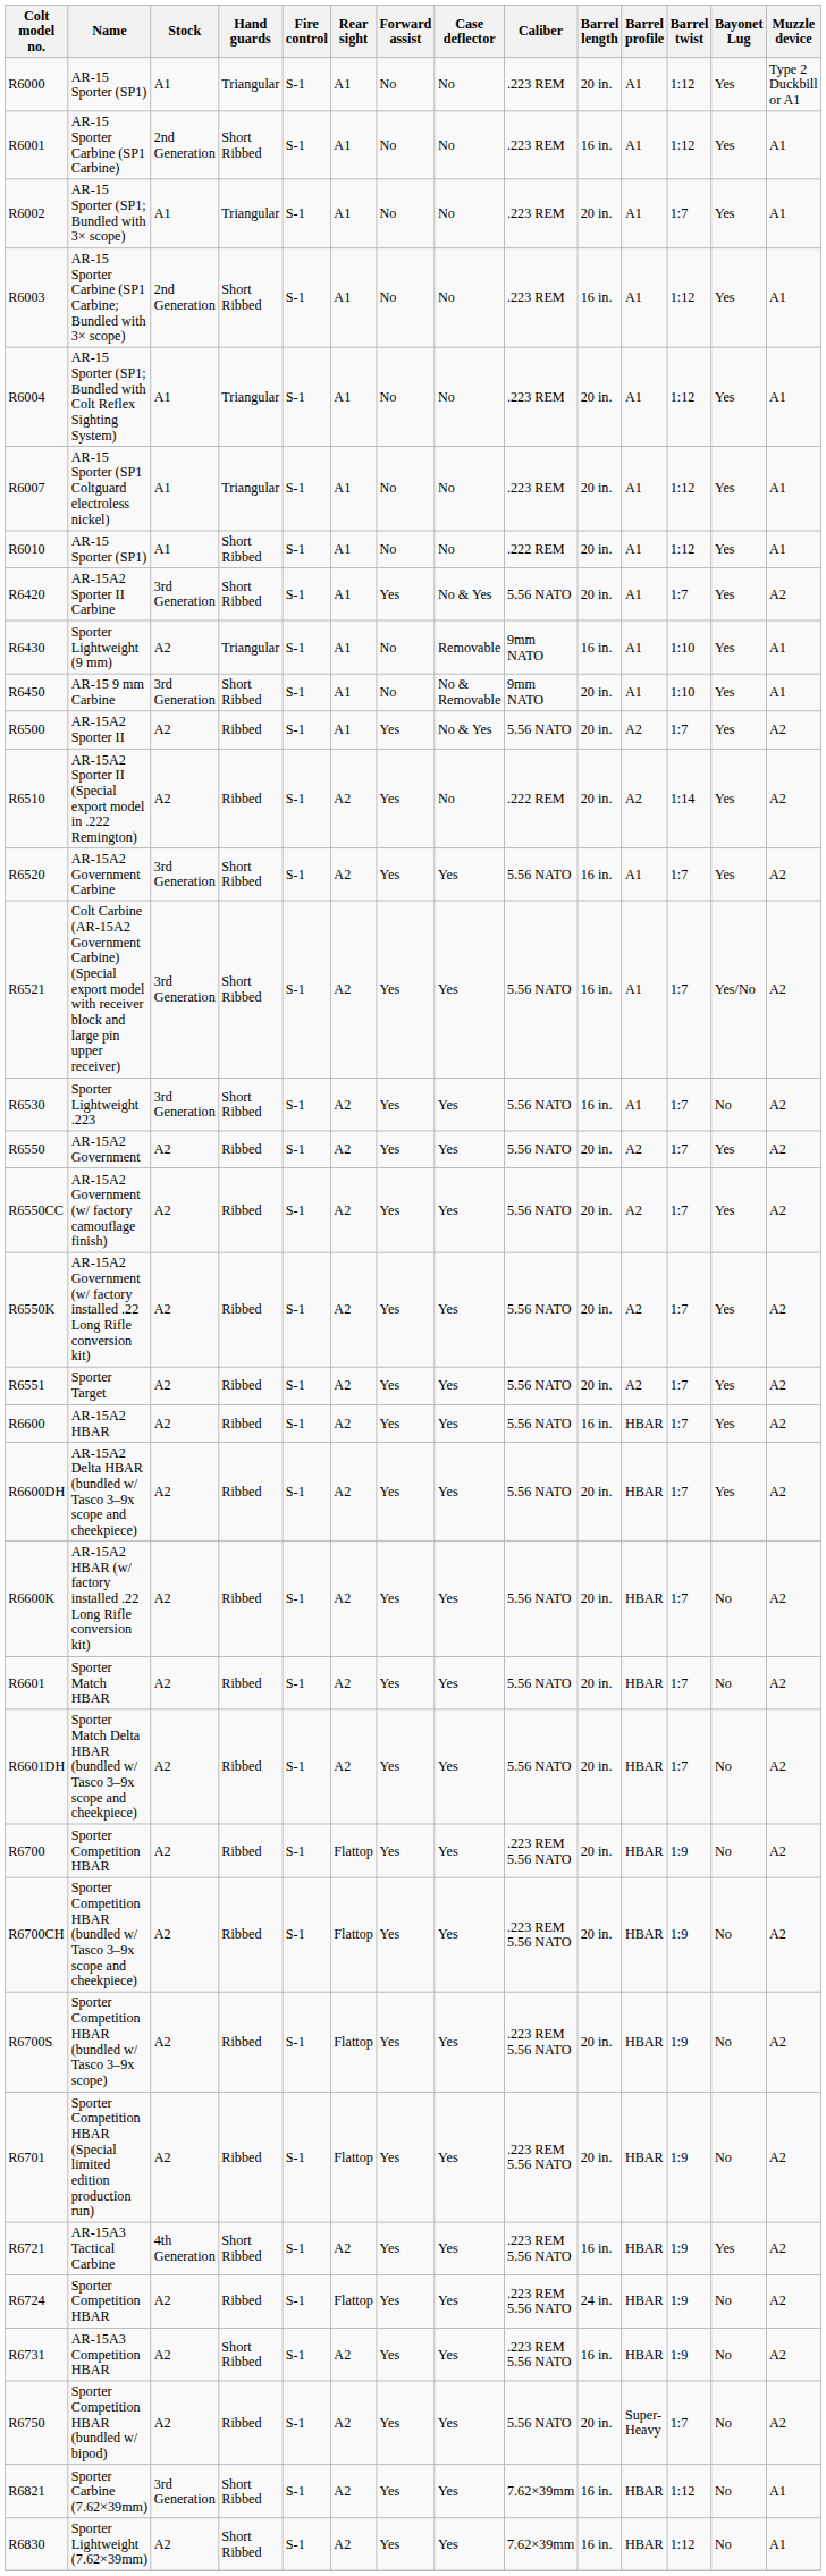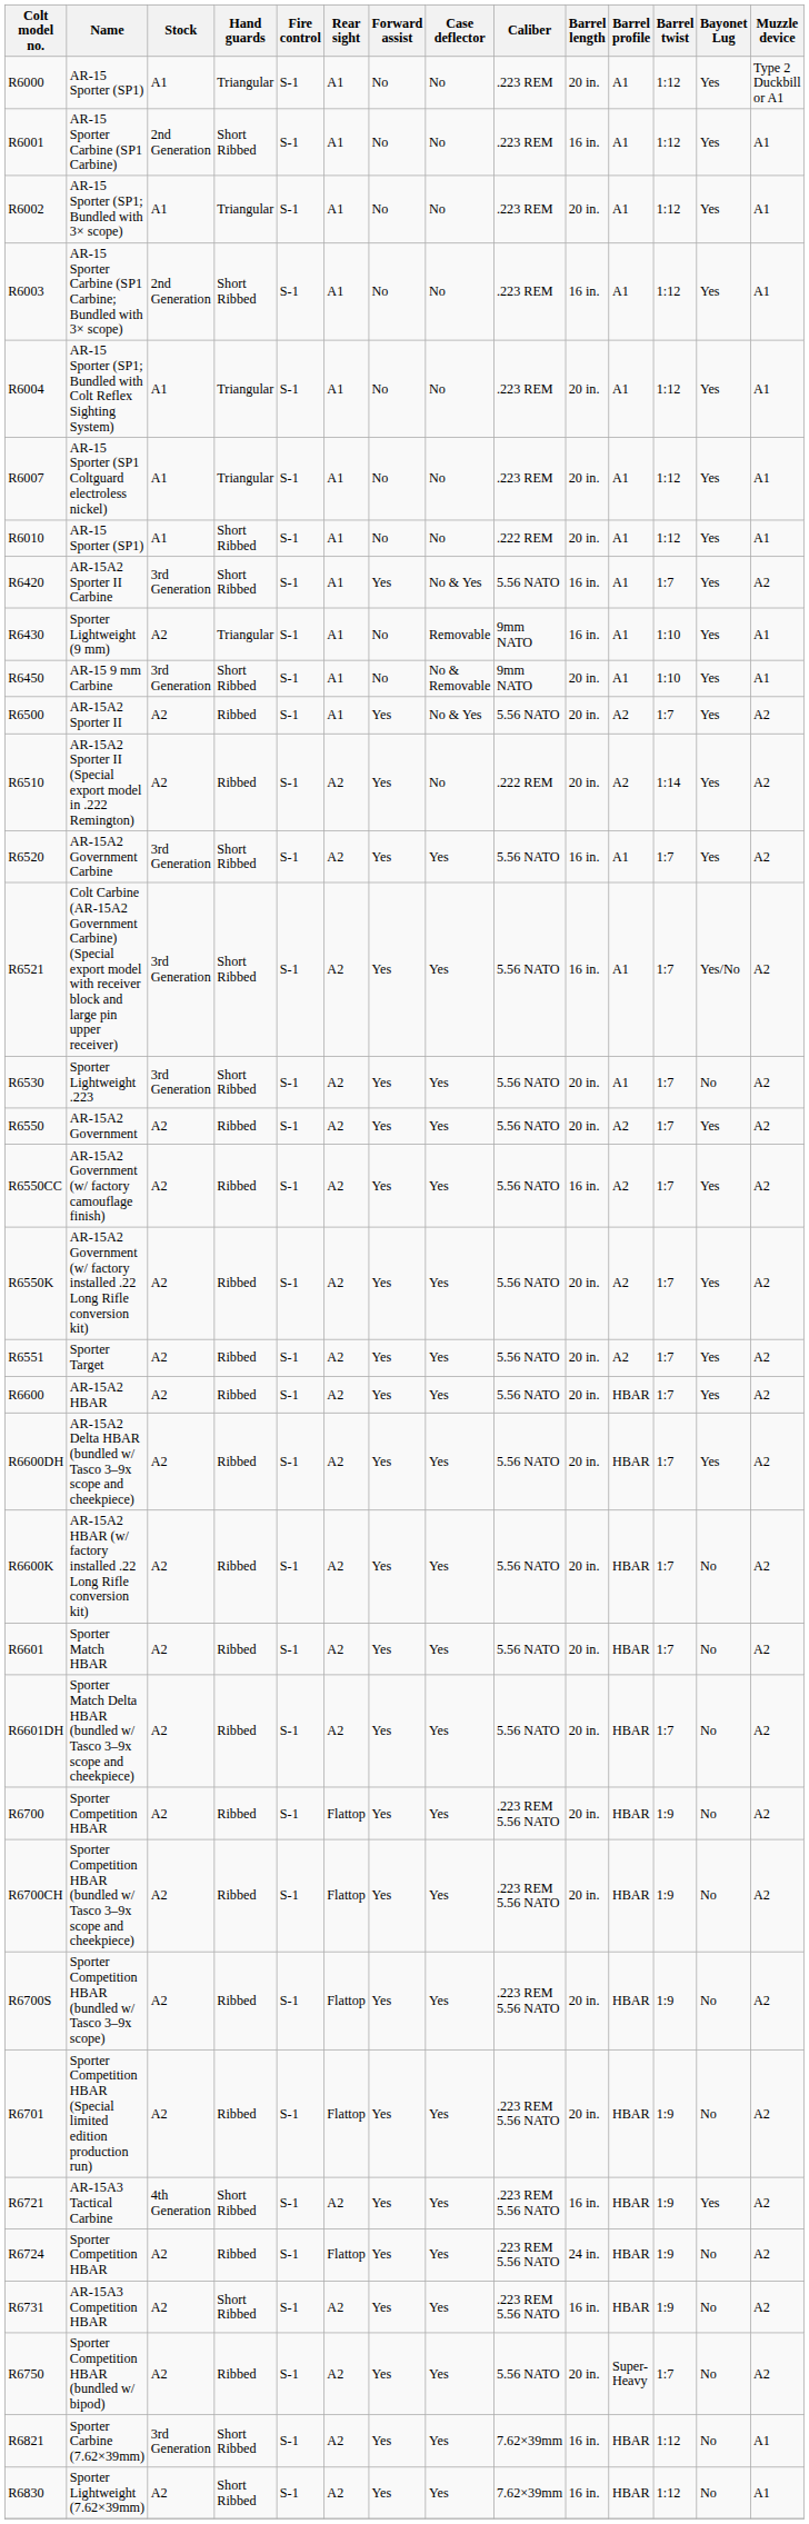 <table class="wikitable">
 <tr>
 <th>Colt model no.</th>
 <th>Name</th>
 <th>Stock</th>
 <th>Hand guards</th>
 <th>Fire control</th>
 <th>Rear sight</th>
 <th>Forward assist</th>
 <th>Case deflector</th>
 <th>Caliber</th>
 <th>Barrel length</th>
 <th>Barrel profile</th>
 <th>Barrel twist</th>
 <th>Bayonet Lug</th>
 <th>Muzzle device</th>
 </tr>
 <tr>
 <td>R6000</td>
 <td>AR-15 Sporter (SP1)</td>
 <td>A1</td>
 <td>Triangular</td>
 <td>S-1</td>
 <td>A1</td>
 <td>No</td>
 <td>No</td>
 <td>.223 REM</td>
 <td>20 in.</td>
 <td>A1</td>
 <td>1:12</td>
 <td>Yes</td>
 <td>Type 2 Duckbill or A1</td>
 </tr>
 <tr>
 <td>R6001</td>
 <td>AR-15 Sporter Carbine (SP1 Carbine)</td>
 <td>2nd Generation</td>
 <td>Short Ribbed</td>
 <td>S-1</td>
 <td>A1</td>
 <td>No</td>
 <td>No</td>
 <td>.223 REM</td>
 <td>16 in.</td>
 <td>A1</td>
 <td>1:12</td>
 <td>Yes</td>
 <td>A1</td>
 </tr>
 <tr>
 <td>R6002</td>
 <td>AR-15 Sporter (SP1; Bundled with 3× scope)</td>
 <td>A1</td>
 <td>Triangular</td>
 <td>S-1</td>
 <td>A1</td>
 <td>No</td>
 <td>No</td>
 <td>.223 REM</td>
 <td>20 in.</td>
 <td>A1</td>
-<td>1:7</td>
+<td>1:12</td>
 <td>Yes</td>
 <td>A1</td>
 </tr>
 <tr>
 <td>R6003</td>
 <td>AR-15 Sporter Carbine (SP1 Carbine; Bundled with 3× scope)</td>
 <td>2nd Generation</td>
 <td>Short Ribbed</td>
 <td>S-1</td>
 <td>A1</td>
 <td>No</td>
 <td>No</td>
 <td>.223 REM</td>
 <td>16 in.</td>
 <td>A1</td>
 <td>1:12</td>
 <td>Yes</td>
 <td>A1</td>
 </tr>
 <tr>
 <td>R6004</td>
 <td>AR-15 Sporter (SP1; Bundled with Colt Reflex Sighting System)</td>
 <td>A1</td>
 <td>Triangular</td>
 <td>S-1</td>
 <td>A1</td>
 <td>No</td>
 <td>No</td>
 <td>.223 REM</td>
 <td>20 in.</td>
 <td>A1</td>
 <td>1:12</td>
 <td>Yes</td>
 <td>A1</td>
 </tr>
 <tr>
 <td>R6007</td>
 <td>AR-15 Sporter (SP1 Coltguard electroless nickel)</td>
 <td>A1</td>
 <td>Triangular</td>
 <td>S-1</td>
 <td>A1</td>
 <td>No</td>
 <td>No</td>
 <td>.223 REM</td>
 <td>20 in.</td>
 <td>A1</td>
 <td>1:12</td>
 <td>Yes</td>
 <td>A1</td>
 </tr>
 <tr>
 <td>R6010</td>
 <td>AR-15 Sporter (SP1)</td>
 <td>A1</td>
 <td>Short Ribbed</td>
 <td>S-1</td>
 <td>A1</td>
 <td>No</td>
 <td>No</td>
 <td>.222 REM</td>
 <td>20 in.</td>
 <td>A1</td>
 <td>1:12</td>
 <td>Yes</td>
 <td>A1</td>
 </tr>
 <tr>
 <td>R6420</td>
 <td>AR-15A2 Sporter II Carbine</td>
 <td>3rd Generation</td>
 <td>Short Ribbed</td>
 <td>S-1</td>
 <td>A1</td>
 <td>Yes</td>
 <td>No & Yes</td>
 <td>5.56 NATO</td>
-<td>20 in.</td>
+<td>16 in.</td>
 <td>A1</td>
 <td>1:7</td>
 <td>Yes</td>
 <td>A2</td>
 </tr>
 <tr>
 <td>R6430</td>
 <td>Sporter Lightweight (9 mm)</td>
 <td>A2</td>
 <td>Triangular</td>
 <td>S-1</td>
 <td>A1</td>
 <td>No</td>
 <td>Removable</td>
 <td>9mm NATO</td>
 <td>16 in.</td>
 <td>A1</td>
 <td>1:10</td>
 <td>Yes</td>
 <td>A1</td>
 </tr>
 <tr>
 <td>R6450</td>
 <td>AR-15 9 mm Carbine</td>
 <td>3rd Generation</td>
 <td>Short Ribbed</td>
 <td>S-1</td>
 <td>A1</td>
 <td>No</td>
 <td>No & Removable</td>
 <td>9mm NATO</td>
 <td>20 in.</td>
 <td>A1</td>
 <td>1:10</td>
 <td>Yes</td>
 <td>A1</td>
 </tr>
 <tr>
 <td>R6500</td>
 <td>AR-15A2 Sporter II</td>
 <td>A2</td>
 <td>Ribbed</td>
 <td>S-1</td>
 <td>A1</td>
 <td>Yes</td>
 <td>No & Yes</td>
 <td>5.56 NATO</td>
 <td>20 in.</td>
 <td>A2</td>
 <td>1:7</td>
 <td>Yes</td>
 <td>A2</td>
 </tr>
 <tr>
 <td>R6510</td>
 <td>AR-15A2 Sporter II (Special export model in .222 Remington)</td>
 <td>A2</td>
 <td>Ribbed</td>
 <td>S-1</td>
 <td>A2</td>
 <td>Yes</td>
 <td>No</td>
 <td>.222 REM</td>
 <td>20 in.</td>
 <td>A2</td>
 <td>1:14</td>
 <td>Yes</td>
 <td>A2</td>
 </tr>
 <tr>
 <td>R6520</td>
 <td>AR-15A2 Government Carbine</td>
 <td>3rd Generation</td>
 <td>Short Ribbed</td>
 <td>S-1</td>
 <td>A2</td>
 <td>Yes</td>
 <td>Yes</td>
 <td>5.56 NATO</td>
 <td>16 in.</td>
 <td>A1</td>
 <td>1:7</td>
 <td>Yes</td>
 <td>A2</td>
 </tr>
 <tr>
 <td>R6521</td>
 <td>Colt Carbine (AR-15A2 Government Carbine) (Special export model with receiver block and large pin upper receiver)</td>
 <td>3rd Generation</td>
 <td>Short Ribbed</td>
 <td>S-1</td>
 <td>A2</td>
 <td>Yes</td>
 <td>Yes</td>
 <td>5.56 NATO</td>
 <td>16 in.</td>
 <td>A1</td>
 <td>1:7</td>
 <td>Yes/No</td>
 <td>A2</td>
 </tr>
 <tr>
 <td>R6530</td>
 <td>Sporter Lightweight .223</td>
 <td>3rd Generation</td>
 <td>Short Ribbed</td>
 <td>S-1</td>
 <td>A2</td>
 <td>Yes</td>
 <td>Yes</td>
 <td>5.56 NATO</td>
-<td>16 in.</td>
+<td>20 in.</td>
 <td>A1</td>
 <td>1:7</td>
 <td>No</td>
 <td>A2</td>
 </tr>
 <tr>
 <td>R6550</td>
 <td>AR-15A2 Government</td>
 <td>A2</td>
 <td>Ribbed</td>
 <td>S-1</td>
 <td>A2</td>
 <td>Yes</td>
 <td>Yes</td>
 <td>5.56 NATO</td>
 <td>20 in.</td>
 <td>A2</td>
 <td>1:7</td>
 <td>Yes</td>
 <td>A2</td>
 </tr>
 <tr>
 <td>R6550CC</td>
 <td>AR-15A2 Government (w/ factory camouflage finish)</td>
 <td>A2</td>
 <td>Ribbed</td>
 <td>S-1</td>
 <td>A2</td>
 <td>Yes</td>
 <td>Yes</td>
 <td>5.56 NATO</td>
-<td>20 in.</td>
+<td>16 in.</td>
 <td>A2</td>
 <td>1:7</td>
 <td>Yes</td>
 <td>A2</td>
 </tr>
 <tr>
 <td>R6550K</td>
 <td>AR-15A2 Government (w/ factory installed .22 Long Rifle conversion kit)</td>
 <td>A2</td>
 <td>Ribbed</td>
 <td>S-1</td>
 <td>A2</td>
 <td>Yes</td>
 <td>Yes</td>
 <td>5.56 NATO</td>
 <td>20 in.</td>
 <td>A2</td>
 <td>1:7</td>
 <td>Yes</td>
 <td>A2</td>
 </tr>
 <tr>
 <td>R6551</td>
 <td>Sporter Target</td>
 <td>A2</td>
 <td>Ribbed</td>
 <td>S-1</td>
 <td>A2</td>
 <td>Yes</td>
 <td>Yes</td>
 <td>5.56 NATO</td>
 <td>20 in.</td>
 <td>A2</td>
 <td>1:7</td>
 <td>Yes</td>
 <td>A2</td>
 </tr>
 <tr>
 <td>R6600</td>
 <td>AR-15A2 HBAR</td>
 <td>A2</td>
 <td>Ribbed</td>
 <td>S-1</td>
 <td>A2</td>
 <td>Yes</td>
 <td>Yes</td>
 <td>5.56 NATO</td>
-<td>16 in.</td>
+<td>20 in.</td>
 <td>HBAR</td>
 <td>1:7</td>
 <td>Yes</td>
 <td>A2</td>
 </tr>
 <tr>
 <td>R6600DH</td>
 <td>AR-15A2 Delta HBAR (bundled w/ Tasco 3–9x scope and cheekpiece)</td>
 <td>A2</td>
 <td>Ribbed</td>
 <td>S-1</td>
 <td>A2</td>
 <td>Yes</td>
 <td>Yes</td>
 <td>5.56 NATO</td>
 <td>20 in.</td>
 <td>HBAR</td>
 <td>1:7</td>
 <td>Yes</td>
 <td>A2</td>
 </tr>
 <tr>
 <td>R6600K</td>
 <td>AR-15A2 HBAR (w/ factory installed .22 Long Rifle conversion kit)</td>
 <td>A2</td>
 <td>Ribbed</td>
 <td>S-1</td>
 <td>A2</td>
 <td>Yes</td>
 <td>Yes</td>
 <td>5.56 NATO</td>
 <td>20 in.</td>
 <td>HBAR</td>
 <td>1:7</td>
 <td>No</td>
 <td>A2</td>
 </tr>
 <tr>
 <td>R6601</td>
 <td>Sporter Match HBAR</td>
 <td>A2</td>
 <td>Ribbed</td>
 <td>S-1</td>
 <td>A2</td>
 <td>Yes</td>
 <td>Yes</td>
 <td>5.56 NATO</td>
 <td>20 in.</td>
 <td>HBAR</td>
 <td>1:7</td>
 <td>No</td>
 <td>A2</td>
 </tr>
 <tr>
 <td>R6601DH</td>
 <td>Sporter Match Delta HBAR (bundled w/ Tasco 3–9x scope and cheekpiece)</td>
 <td>A2</td>
 <td>Ribbed</td>
 <td>S-1</td>
 <td>A2</td>
 <td>Yes</td>
 <td>Yes</td>
 <td>5.56 NATO</td>
 <td>20 in.</td>
 <td>HBAR</td>
 <td>1:7</td>
 <td>No</td>
 <td>A2</td>
 </tr>
 <tr>
 <td>R6700</td>
 <td>Sporter Competition HBAR</td>
 <td>A2</td>
 <td>Ribbed</td>
 <td>S-1</td>
 <td>Flattop</td>
 <td>Yes</td>
 <td>Yes</td>
 <td>.223 REM<br>5.56 NATO</td>
 <td>20 in.</td>
 <td>HBAR</td>
 <td>1:9</td>
 <td>No</td>
 <td>A2</td>
 </tr>
 <tr>
 <td>R6700CH</td>
 <td>Sporter Competition HBAR (bundled w/ Tasco 3–9x scope and cheekpiece)</td>
 <td>A2</td>
 <td>Ribbed</td>
 <td>S-1</td>
 <td>Flattop</td>
 <td>Yes</td>
 <td>Yes</td>
 <td>.223 REM<br>5.56 NATO</td>
 <td>20 in.</td>
 <td>HBAR</td>
 <td>1:9</td>
 <td>No</td>
 <td>A2</td>
 </tr>
 <tr>
 <td>R6700S</td>
 <td>Sporter Competition HBAR (bundled w/ Tasco 3–9x scope)</td>
 <td>A2</td>
 <td>Ribbed</td>
 <td>S-1</td>
 <td>Flattop</td>
 <td>Yes</td>
 <td>Yes</td>
 <td>.223 REM<br>5.56 NATO</td>
 <td>20 in.</td>
 <td>HBAR</td>
 <td>1:9</td>
 <td>No</td>
 <td>A2</td>
 </tr>
 <tr>
 <td>R6701</td>
 <td>Sporter Competition HBAR (Special limited edition production run)</td>
 <td>A2</td>
 <td>Ribbed</td>
 <td>S-1</td>
 <td>Flattop</td>
 <td>Yes</td>
 <td>Yes</td>
 <td>.223 REM<br>5.56 NATO</td>
 <td>20 in.</td>
 <td>HBAR</td>
 <td>1:9</td>
 <td>No</td>
 <td>A2</td>
 </tr>
 <tr>
 <td>R6721</td>
 <td>AR-15A3 Tactical Carbine</td>
 <td>4th Generation</td>
 <td>Short Ribbed</td>
 <td>S-1</td>
 <td>A2</td>
 <td>Yes</td>
 <td>Yes</td>
 <td>.223 REM<br>5.56 NATO</td>
 <td>16 in.</td>
 <td>HBAR</td>
 <td>1:9</td>
 <td>Yes</td>
 <td>A2</td>
 </tr>
 <tr>
 <td>R6724</td>
 <td>Sporter Competition HBAR</td>
 <td>A2</td>
 <td>Ribbed</td>
 <td>S-1</td>
 <td>Flattop</td>
 <td>Yes</td>
 <td>Yes</td>
 <td>.223 REM<br>5.56 NATO</td>
 <td>24 in.</td>
 <td>HBAR</td>
 <td>1:9</td>
 <td>No</td>
 <td>A2</td>
 </tr>
 <tr>
 <td>R6731</td>
 <td>AR-15A3 Competition HBAR</td>
 <td>A2</td>
 <td>Short Ribbed</td>
 <td>S-1</td>
 <td>A2</td>
 <td>Yes</td>
 <td>Yes</td>
 <td>.223 REM<br>5.56 NATO</td>
 <td>16 in.</td>
 <td>HBAR</td>
 <td>1:9</td>
 <td>No</td>
 <td>A2</td>
 </tr>
 <tr>
 <td>R6750</td>
 <td>Sporter Competition HBAR (bundled w/ bipod)</td>
 <td>A2</td>
 <td>Ribbed</td>
 <td>S-1</td>
 <td>A2</td>
 <td>Yes</td>
 <td>Yes</td>
 <td>5.56 NATO</td>
 <td>20 in.</td>
 <td>Super-Heavy</td>
 <td>1:7</td>
 <td>No</td>
 <td>A2</td>
 </tr>
 <tr>
 <td>R6821</td>
 <td>Sporter Carbine (7.62×39mm)</td>
 <td>3rd Generation</td>
 <td>Short Ribbed</td>
 <td>S-1</td>
 <td>A2</td>
 <td>Yes</td>
 <td>Yes</td>
 <td>7.62×39mm</td>
 <td>16 in.</td>
 <td>HBAR</td>
 <td>1:12</td>
 <td>No</td>
 <td>A1</td>
 </tr>
 <tr>
 <td>R6830</td>
 <td>Sporter Lightweight (7.62×39mm)</td>
 <td>A2</td>
 <td>Short Ribbed</td>
 <td>S-1</td>
 <td>A2</td>
 <td>Yes</td>
 <td>Yes</td>
 <td>7.62×39mm</td>
 <td>16 in.</td>
 <td>HBAR</td>
 <td>1:12</td>
 <td>No</td>
 <td>A1</td>
 </tr>
 <tr>
 </tr>
 </table>
